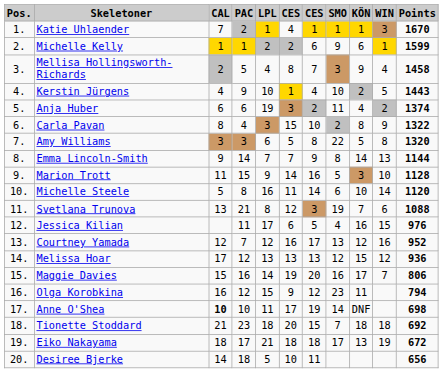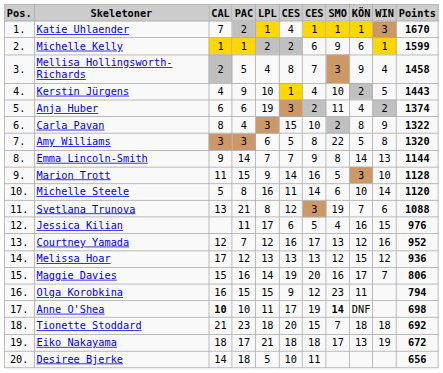 <table class=wikitable  bgcolor="#f7f8ff" cellpadding="3" cellspacing="0" border="1" style="text-align:center; border: gray solid 1px; border-collapse: collapse;">
 <tr bgcolor="#CCCCCC">
 <td align="center" width="10"><strong>Pos.</strong></td>
 <td align="center" width="215"><strong>Skeletoner</strong></td>
 <td align="center" width="20"><strong>CAL</strong></td>
 <td align="center" width="20"><strong>PAC</strong></td>
 <td align="center" width="20"><strong>LPL</strong></td>
 <td align="center" width="20"><strong>CES</strong></td>
 <td align="center" width="20"><strong>CES</strong></td>
 <td align="center" width="20"><strong>SMO</strong></td>
 <td align="center" width="20"><strong>KÖN</strong></td>
 <td align="center" width="20"><strong>WIN</strong></td>
 <td align="center" width="20"><strong>Points</strong></td>
 </tr>
 <tr>
 <td>1.</td>
 <td align="left"> <a href='#'>Katie Uhlaender</a></td>
 <td>7</td>
 <td bgcolor="silver">2</td>
 <td bgcolor="gold">1</td>
 <td>4</td>
 <td bgcolor="gold">1</td>
 <td bgcolor="gold">1</td>
 <td bgcolor="gold">1</td>
 <td bgcolor="cc9966">3</td>
 <td><strong>1670</strong></td>
 </tr>
 <tr>
 <td>2.</td>
 <td align="left"> <a href='#'>Michelle Kelly</a></td>
 <td bgcolor="gold">1</td>
 <td bgcolor="gold">1</td>
 <td bgcolor="silver">2</td>
 <td bgcolor="silver">2</td>
 <td>6</td>
 <td>9</td>
 <td>6</td>
 <td bgcolor="gold">1</td>
 <td><strong>1599</strong></td>
 </tr>
 <tr>
 <td>3.</td>
 <td align="left"> <a href='#'>Mellisa Hollingsworth-Richards</a></td>
 <td bgcolor="silver">2</td>
 <td>5</td>
 <td>4</td>
 <td>8</td>
 <td>7</td>
 <td bgcolor="cc9966">3</td>
 <td>9</td>
 <td>4</td>
 <td><strong>1458</strong></td>
 </tr>
 <tr>
 <td>4.</td>
 <td align="left"> <a href='#'>Kerstin Jürgens</a></td>
 <td>4</td>
 <td>9</td>
 <td>10</td>
 <td bgcolor="gold">1</td>
 <td>4</td>
 <td>10</td>
 <td bgcolor="silver">2</td>
 <td>5</td>
 <td><strong>1443</strong></td>
 </tr>
 <tr>
 <td>5.</td>
 <td align="left"> <a href='#'>Anja Huber</a></td>
 <td>6</td>
 <td>6</td>
 <td>19</td>
 <td bgcolor="cc9966">3</td>
 <td bgcolor="silver">2</td>
 <td>11</td>
 <td>4</td>
 <td bgcolor="silver">2</td>
 <td><strong>1374</strong></td>
 </tr>
 <tr>
 <td>6.</td>
 <td align="left"> <a href='#'>Carla Pavan</a></td>
 <td>8</td>
 <td>4</td>
 <td bgcolor="cc9966">3</td>
 <td>15</td>
 <td>10</td>
 <td bgcolor="silver">2</td>
 <td>8</td>
 <td>9</td>
 <td><strong>1322</strong></td>
 </tr>
 <tr>
 <td>7.</td>
 <td align="left"> <a href='#'>Amy Williams</a></td>
 <td bgcolor="cc9966">3</td>
 <td bgcolor="cc9966">3</td>
 <td>6</td>
 <td>5</td>
 <td>8</td>
 <td>22</td>
 <td>5</td>
 <td>8</td>
 <td><strong>1320</strong></td>
 </tr>
 <tr>
 <td>8.</td>
 <td align="left"> <a href='#'>Emma Lincoln-Smith</a></td>
 <td>9</td>
 <td>14</td>
 <td>7</td>
 <td>7</td>
 <td>9</td>
 <td>8</td>
 <td>14</td>
 <td>13</td>
 <td><strong>1144</strong></td>
 </tr>
 <tr>
 <td>9.</td>
 <td align="left"> <a href='#'>Marion Trott</a></td>
 <td>11</td>
 <td>15</td>
 <td>9</td>
 <td>14</td>
 <td>16</td>
 <td>5</td>
 <td bgcolor="cc9966">3</td>
 <td>10</td>
 <td><strong>1128</strong></td>
 </tr>
 <tr>
 <td>10.</td>
 <td align="left"> <a href='#'>Michelle Steele</a></td>
 <td>5</td>
 <td>8</td>
 <td>16</td>
 <td>11</td>
 <td>14</td>
 <td>6</td>
 <td>10</td>
 <td>14</td>
 <td><strong>1120</strong></td>
 </tr>
 <tr>
 <td>11.</td>
 <td align="left"> <a href='#'>Svetlana Trunova</a></td>
 <td>13</td>
 <td>21</td>
 <td>8</td>
 <td>12</td>
 <td bgcolor="cc9966">3</td>
 <td>19</td>
 <td>7</td>
 <td>6</td>
 <td><strong>1088</strong></td>
 </tr>
 <tr>
 <td>12.</td>
 <td align="left"> <a href='#'>Jessica Kilian</a></td>
 <td></td>
 <td>11</td>
 <td>17</td>
 <td>6</td>
 <td>5</td>
 <td>4</td>
 <td>16</td>
 <td>15</td>
 <td><strong>976</strong></td>
 </tr>
 <tr>
 <td>13.</td>
 <td align="left"> <a href='#'>Courtney Yamada</a></td>
 <td>12</td>
 <td>7</td>
 <td>12</td>
 <td>16</td>
 <td>17</td>
 <td>13</td>
 <td>12</td>
 <td>16</td>
 <td><strong>952</strong></td>
 </tr>
 <tr>
 <td>14.</td>
 <td align="left"> <a href='#'>Melissa Hoar</a></td>
 <td>17</td>
 <td>12</td>
 <td>13</td>
 <td>13</td>
 <td>13</td>
 <td>12</td>
 <td>15</td>
 <td>12</td>
 <td><strong>936</strong></td>
 </tr>
 <tr>
 <td>15.</td>
 <td align="left"> <a href='#'>Maggie Davies</a></td>
 <td>15</td>
 <td>16</td>
 <td>14</td>
 <td>19</td>
 <td>20</td>
 <td>16</td>
 <td>17</td>
 <td>7</td>
 <td><strong>806</strong></td>
 </tr>
 <tr>
 <td>16.</td>
 <td align="left"> <a href='#'>Olga Korobkina</a></td>
 <td>16</td>
-<td>12</td>
+<td>15</td>
 <td>15</td>
 <td>9</td>
 <td>12</td>
 <td>23</td>
 <td>11</td>
 <td></td>
 <td><strong>794</strong></td>
 </tr>
 <tr>
 <td>17.</td>
 <td align="left"> <a href='#'>Anne O'Shea</a></td>
 <td><strong>10</strong></td>
 <td>10</td>
 <td>11</td>
 <td>17</td>
 <td>19</td>
-<td>14</td>
+<td><strong>14</strong></td>
 <td>DNF</td>
 <td></td>
 <td><strong>698</strong></td>
 </tr>
 <tr>
 <td>18.</td>
 <td align="left"> <a href='#'>Tionette Stoddard</a></td>
 <td>21</td>
 <td>23</td>
 <td>18</td>
 <td>20</td>
 <td>15</td>
 <td>7</td>
 <td>18</td>
 <td>18</td>
 <td><strong>692</strong></td>
 </tr>
 <tr>
 <td>19.</td>
 <td align="left"> <a href='#'>Eiko Nakayama</a></td>
 <td>18</td>
 <td>17</td>
 <td>21</td>
 <td>18</td>
 <td>18</td>
 <td>17</td>
 <td>13</td>
 <td>19</td>
 <td><strong>672</strong></td>
 </tr>
 <tr>
 <td>20.</td>
 <td align="left"> <a href='#'>Desiree Bjerke</a></td>
 <td>14</td>
 <td>18</td>
 <td>5</td>
 <td>10</td>
 <td>11</td>
 <td></td>
 <td></td>
 <td></td>
 <td><strong>656</strong><br></td>
 </tr>
 </table>
